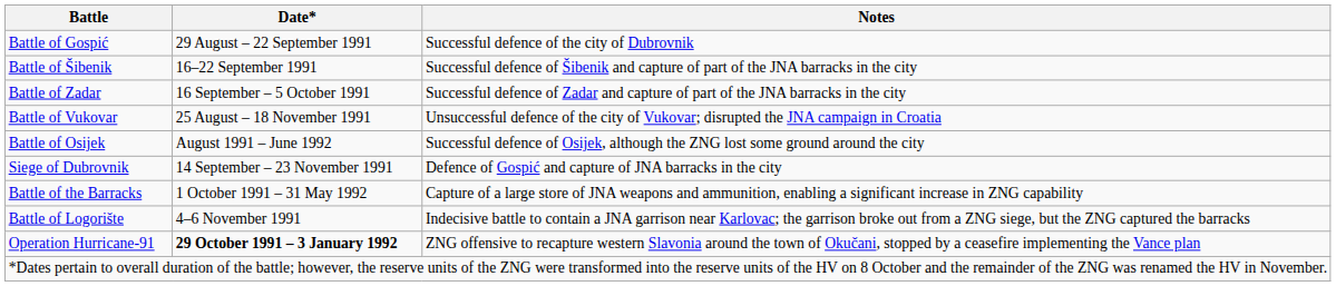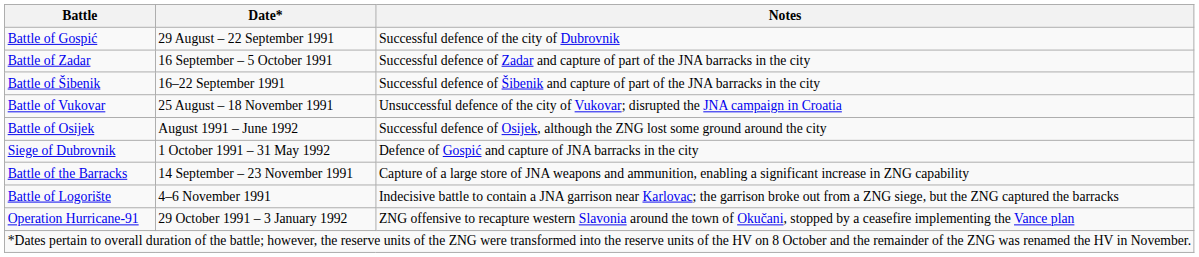 <table class="plainrowheaders wikitable" style="cellspacing=2px; text-align:left; font-size:90%;">
 <tr style="font-size:100%; text-align:right;">
 <th>Battle</th>
 <th>Date*</th>
 <th>Notes</th>
 </tr>
 <tr>
 <td><a href='#'>Battle of Gospić</a></td>
 <td>29 August – 22 September 1991</td>
 <td>Successful defence of the city of <a href='#'>Dubrovnik</a></td>
 </tr>
 <tr>
+<td><a href='#'>Battle of Zadar</a></td>
+<td>16 September – 5 October 1991</td>
+<td>Successful defence of <a href='#'>Zadar</a> and capture of part of the JNA barracks in the city</td>
+</tr>
+<tr>
 <td><a href='#'>Battle of Šibenik</a></td>
 <td>16–22 September 1991</td>
 <td>Successful defence of <a href='#'>Šibenik</a> and capture of part of the JNA barracks in the city</td>
-</tr>
-<tr>
-<td><a href='#'>Battle of Zadar</a></td>
-<td>16 September – 5 October 1991</td>
-<td>Successful defence of <a href='#'>Zadar</a> and capture of part of the JNA barracks in the city</td>
 </tr>
 <tr>
 <td><a href='#'>Battle of Vukovar</a></td>
 <td>25 August – 18 November 1991</td>
 <td>Unsuccessful defence of the city of <a href='#'>Vukovar</a>; disrupted the <a href='#'>JNA campaign in Croatia</a></td>
 </tr>
 <tr>
 <td><a href='#'>Battle of Osijek</a></td>
 <td>August 1991 – June 1992</td>
 <td>Successful defence of <a href='#'>Osijek</a>, although the ZNG lost some ground around the city</td>
 </tr>
 <tr>
 <td><a href='#'>Siege of Dubrovnik</a></td>
-<td>14 September – 23 November 1991</td>
+<td>1 October 1991 – 31 May 1992</td>
 <td>Defence of <a href='#'>Gospić</a> and capture of JNA barracks in the city</td>
 </tr>
 <tr>
 <td><a href='#'>Battle of the Barracks</a></td>
-<td>1 October 1991 – 31 May 1992</td>
+<td>14 September – 23 November 1991</td>
 <td>Capture of a large store of JNA weapons and ammunition, enabling a significant increase in ZNG capability</td>
 </tr>
 <tr>
 <td><a href='#'>Battle of Logorište</a></td>
 <td>4–6 November 1991</td>
 <td>Indecisive battle to contain a JNA garrison near <a href='#'>Karlovac</a>; the garrison broke out from a ZNG siege, but the ZNG captured the barracks</td>
 </tr>
 <tr>
 <td><a href='#'>Operation Hurricane-91</a></td>
-<td><strong>29 October 1991 – 3 January 1992</strong></td>
+<td>29 October 1991 – 3 January 1992</td>
 <td>ZNG offensive to recapture western <a href='#'>Slavonia</a> around the town of <a href='#'>Okučani</a>, stopped by a ceasefire implementing the <a href='#'>Vance plan</a></td>
 </tr>
 <tr>
 <td colspan=3>*Dates pertain to overall duration of the battle; however, the reserve units of the ZNG were transformed into the reserve units of the HV on 8 October and the remainder of the ZNG was renamed the HV in November.</td>
 </tr>
 </table>
